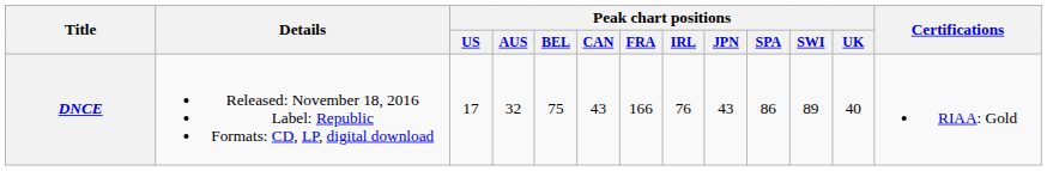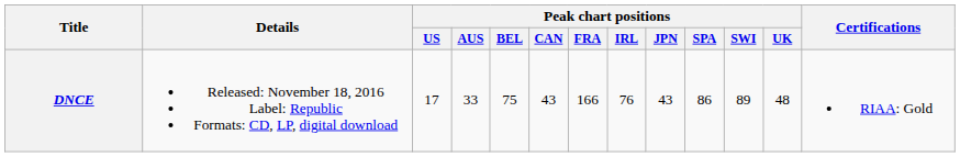 <table class="wikitable plainrowheaders" style="text-align:center;">
 <tr>
 <th scope="col" rowspan="2" style="width:9em;">Title</th>
 <th scope="col" rowspan="2" style="width:18em;">Details</th>
 <th scope="col" colspan="10">Peak chart positions</th>
 <th scope="col" rowspan="2" style="width:10em;"><a href='#'>Certifications</a></th>
 </tr>
 <tr>
 <th scope="col" style="width:2.5em;font-size:90%;"><a href='#'>US</a><br></th>
 <th scope="col" style="width:2.5em;font-size:90%;"><a href='#'>AUS</a><br></th>
 <th scope="col" style="width:2.5em;font-size:90%;"><a href='#'>BEL</a><br></th>
 <th scope="col" style="width:2.5em;font-size:90%;"><a href='#'>CAN</a><br></th>
 <th scope="col" style="width:2.5em;font-size:90%;"><a href='#'>FRA</a><br></th>
 <th scope="col" style="width:2.5em;font-size:90%;"><a href='#'>IRL</a><br></th>
 <th scope="col" style="width:2.5em;font-size:90%;"><a href='#'>JPN</a><br></th>
 <th scope="col" style="width:2.5em;font-size:90%;"><a href='#'>SPA</a><br></th>
 <th scope="col" style="width:2.5em;font-size:90%;"><a href='#'>SWI</a><br></th>
 <th scope="col" style="width:2.5em;font-size:90%;"><a href='#'>UK</a><br></th>
 </tr>
 <tr>
 <th scope="row"><em><a href='#'>DNCE</a></em></th>
 <td><br><ul><li>Released: November 18, 2016</li><li>Label: <a href='#'>Republic</a></li><li>Formats: <a href='#'>CD</a>, <a href='#'>LP</a>, <a href='#'>digital download</a></li></ul></td>
 <td>17</td>
-<td>32</td>
+<td>33</td>
 <td>75</td>
 <td>43</td>
 <td>166</td>
 <td>76</td>
 <td>43</td>
 <td>86</td>
 <td>89</td>
-<td>40</td>
+<td>48</td>
 <td><br><ul><li><a href='#'>RIAA</a>: Gold</li></ul></td>
 </tr>
 </table>
